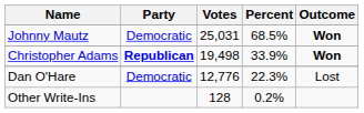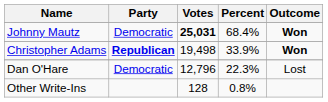 <table class="wikitable" style="text-align:center">
 <tr>
 <th>Name</th>
 <th>Party</th>
 <th>Votes</th>
 <th>Percent</th>
 <th>Outcome</th>
 </tr>
 <tr>
 </tr>
 <tr>
 <td align="left"><a href='#'>Johnny Mautz</a></td>
 <td><a href='#'>Democratic</a></td>
-<td>25,031</td>
-<td>68.5%</td>
+<td><strong>25,031</strong></td>
+<td>68.4%</td>
 <td><strong>Won</strong></td>
 </tr>
 <tr>
 </tr>
 <tr>
 <td align="left"><a href='#'> Christopher Adams</a></td>
 <td><strong><a href='#'>Republican</a></strong></td>
 <td>19,498</td>
 <td>33.9%</td>
 <td><strong>Won</strong></td>
 </tr>
 <tr>
 </tr>
 <tr>
 <td align="left">Dan O'Hare</td>
 <td><a href='#'>Democratic</a></td>
-<td>12,776</td>
+<td>12,796</td>
 <td>22.3%</td>
 <td>Lost</td>
 </tr>
 <tr>
 <td align="left">Other Write-Ins</td>
 <td></td>
 <td>128</td>
-<td>0.2%</td>
+<td>0.8%</td>
 <td></td>
 </tr>
 </table>
